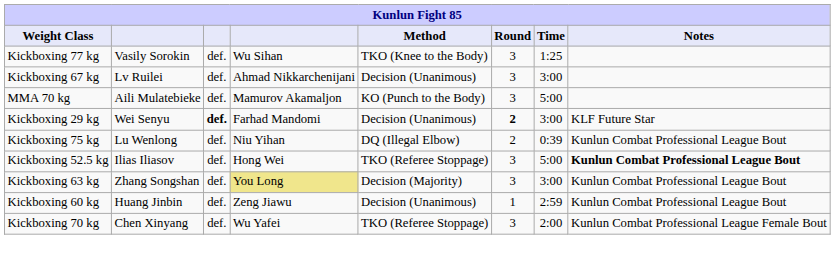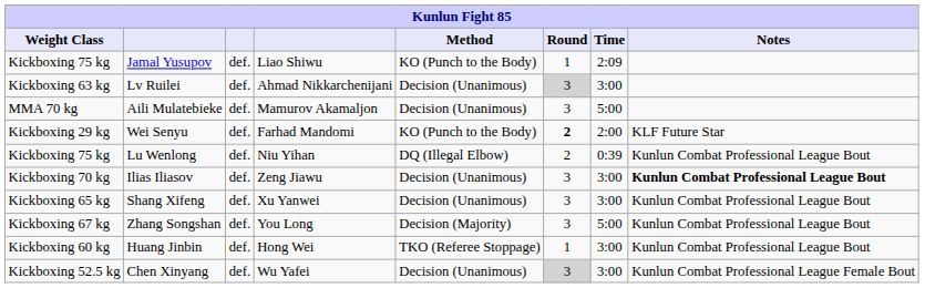 <table class="wikitable" style="font-size: 80%;">
 <tr>
 <th colspan="8" style="background-color: #ccf; color: #000080; text-align: center;"><strong>Kunlun Fight 85</strong></th>
 </tr>
 <tr>
 <th colspan="1" style="background-color: #E6E8FA; color: #000000; text-align: center;">Weight Class</th>
 <th colspan="1" style="background-color: #E6E8FA; color: #000000; text-align: center;"></th>
 <th colspan="1" style="background-color: #E6E8FA; color: #000000; text-align: center;"></th>
 <th colspan="1" style="background-color: #E6E8FA; color: #000000; text-align: center;"></th>
 <th colspan="1" style="background-color: #E6E8FA; color: #000000; text-align: center;">Method</th>
 <th colspan="1" style="background-color: #E6E8FA; color: #000000; text-align: center;">Round</th>
 <th colspan="1" style="background-color: #E6E8FA; color: #000000; text-align: center;">Time</th>
 <th colspan="1" style="background-color: #E6E8FA; color: #000000; text-align: center;">Notes</th>
 </tr>
 <tr>
-<td>Kickboxing 77 kg</td>
-<td> Vasily Sorokin</td>
+<td>Kickboxing 75 kg</td>
+<td> <a href='#'>Jamal Yusupov</a></td>
 <td align=center>def.</td>
-<td> Wu Sihan</td>
-<td>TKO (Knee to the Body)</td>
-<td align=center>3</td>
-<td align=center>1:25</td>
+<td> Liao Shiwu</td>
+<td>KO (Punch to the Body)</td>
+<td align=center>1</td>
+<td align=center>2:09</td>
 <td></td>
 </tr>
 <tr>
-<td>Kickboxing 67 kg</td>
+<td>Kickboxing 63 kg</td>
 <td> Lv Ruilei</td>
 <td align=center>def.</td>
 <td> Ahmad Nikkarchenijani</td>
 <td>Decision (Unanimous)</td>
-<td align=center>3</td>
+<td align=center style="background: lightgrey;">3</td>
 <td align=center>3:00</td>
 <td></td>
 </tr>
 <tr>
 <td>MMA 70 kg</td>
 <td> Aili Mulatebieke</td>
 <td align=center>def.</td>
 <td> Mamurov Akamaljon</td>
-<td>KO (Punch to the Body)</td>
+<td>Decision (Unanimous)</td>
 <td align=center>3</td>
 <td align=center>5:00</td>
 <td></td>
 </tr>
 <tr>
 <td>Kickboxing 29 kg</td>
 <td> Wei Senyu</td>
-<td align=center><strong>def.</strong></td>
+<td align=center>def.</td>
 <td> Farhad Mandomi</td>
-<td>Decision (Unanimous)</td>
+<td>KO (Punch to the Body)</td>
 <td align=center><strong>2</strong></td>
-<td align=center>3:00</td>
+<td align=center>2:00</td>
 <td>KLF Future Star</td>
 </tr>
 <tr>
 <td>Kickboxing 75 kg</td>
 <td> Lu Wenlong</td>
 <td align=center>def.</td>
 <td> Niu Yihan</td>
 <td>DQ (Illegal Elbow)</td>
 <td align=center>2</td>
 <td align=center>0:39</td>
 <td>Kunlun Combat Professional League Bout</td>
 </tr>
 <tr>
-<td>Kickboxing 52.5 kg</td>
+<td>Kickboxing 70 kg</td>
 <td> Ilias Iliasov</td>
 <td align=center>def.</td>
-<td> Hong Wei</td>
-<td>TKO (Referee Stoppage)</td>
+<td> Zeng Jiawu</td>
+<td>Decision (Unanimous)</td>
 <td align=center>3</td>
-<td align=center>5:00</td>
+<td align=center>3:00</td>
 <td><strong>Kunlun Combat Professional League Bout</strong></td>
 </tr>
 <tr>
-<td>Kickboxing 63 kg</td>
+<td>Kickboxing 65 kg</td>
+<td> Shang Xifeng</td>
+<td align=center>def.</td>
+<td> Xu Yanwei</td>
+<td>Decision (Unanimous)</td>
+<td align=center>3</td>
+<td align=center>3:00</td>
+<td>Kunlun Combat Professional League Bout</td>
+</tr>
+<tr>
+<td>Kickboxing 67 kg</td>
 <td> Zhang Songshan</td>
 <td align=center>def.</td>
-<td style="background: khaki;"> You Long</td>
+<td> You Long</td>
 <td>Decision (Majority)</td>
 <td align=center>3</td>
-<td align=center>3:00</td>
+<td align=center>5:00</td>
 <td>Kunlun Combat Professional League Bout</td>
 </tr>
 <tr>
 <td>Kickboxing 60 kg</td>
 <td> Huang Jinbin</td>
 <td align=center>def.</td>
-<td> Zeng Jiawu</td>
-<td>Decision (Unanimous)</td>
+<td> Hong Wei</td>
+<td>TKO (Referee Stoppage)</td>
 <td align=center>1</td>
-<td align=center>2:59</td>
+<td align=center>3:00</td>
 <td>Kunlun Combat Professional League Bout</td>
 </tr>
 <tr>
-<td>Kickboxing 70 kg</td>
+<td>Kickboxing 52.5 kg</td>
 <td> Chen Xinyang</td>
 <td align=center>def.</td>
 <td> Wu Yafei</td>
-<td>TKO (Referee Stoppage)</td>
-<td align=center>3</td>
-<td align=center>2:00</td>
+<td>Decision (Unanimous)</td>
+<td align=center style="background: lightgrey;">3</td>
+<td align=center>3:00</td>
 <td>Kunlun Combat Professional League Female Bout</td>
 </tr>
 </table>
